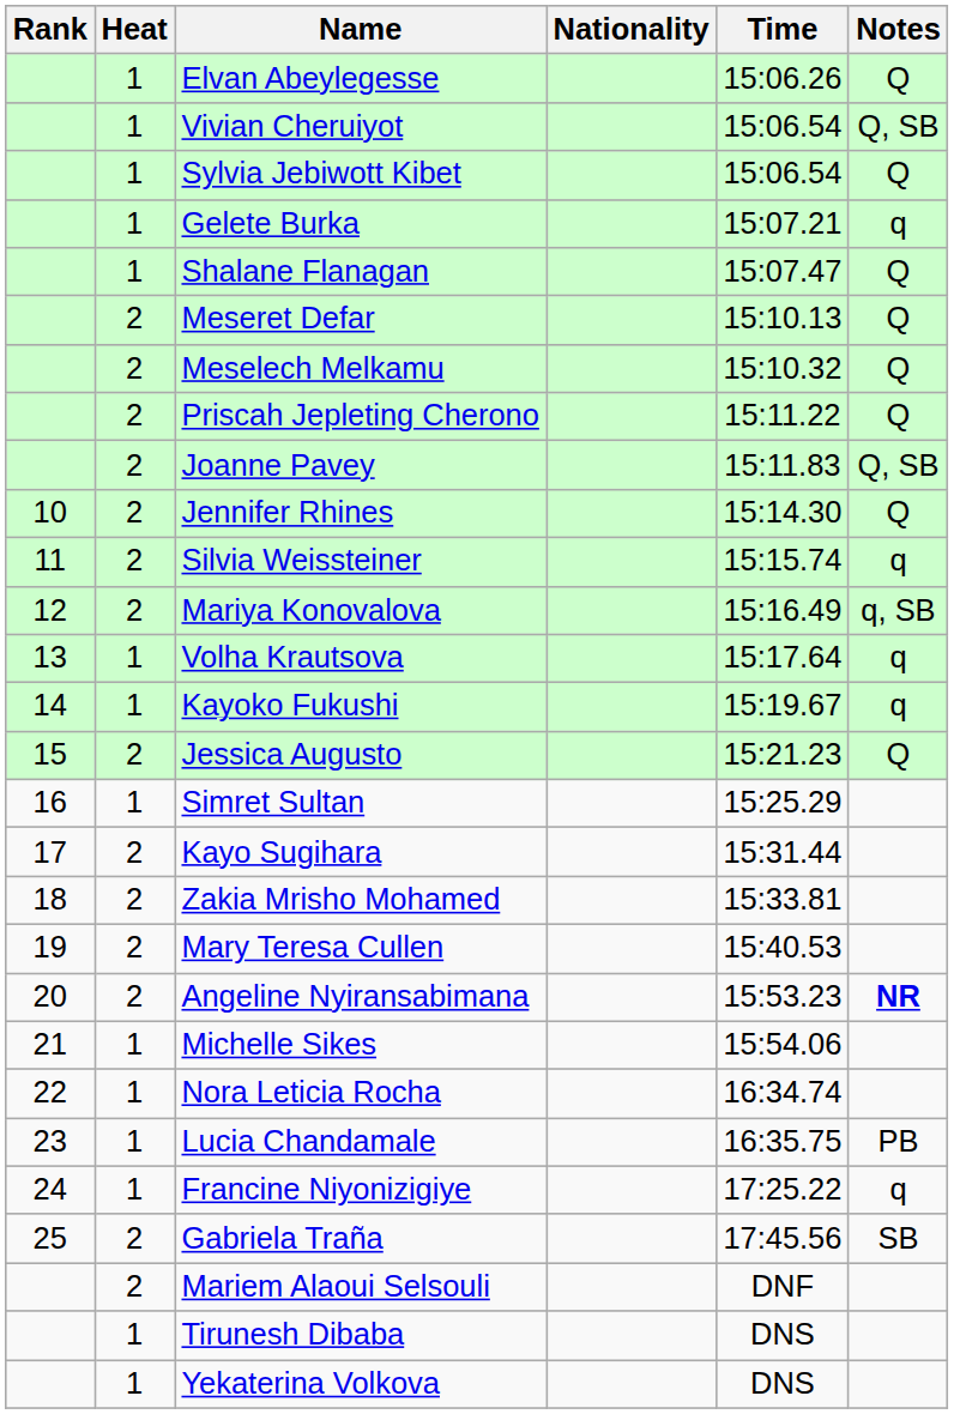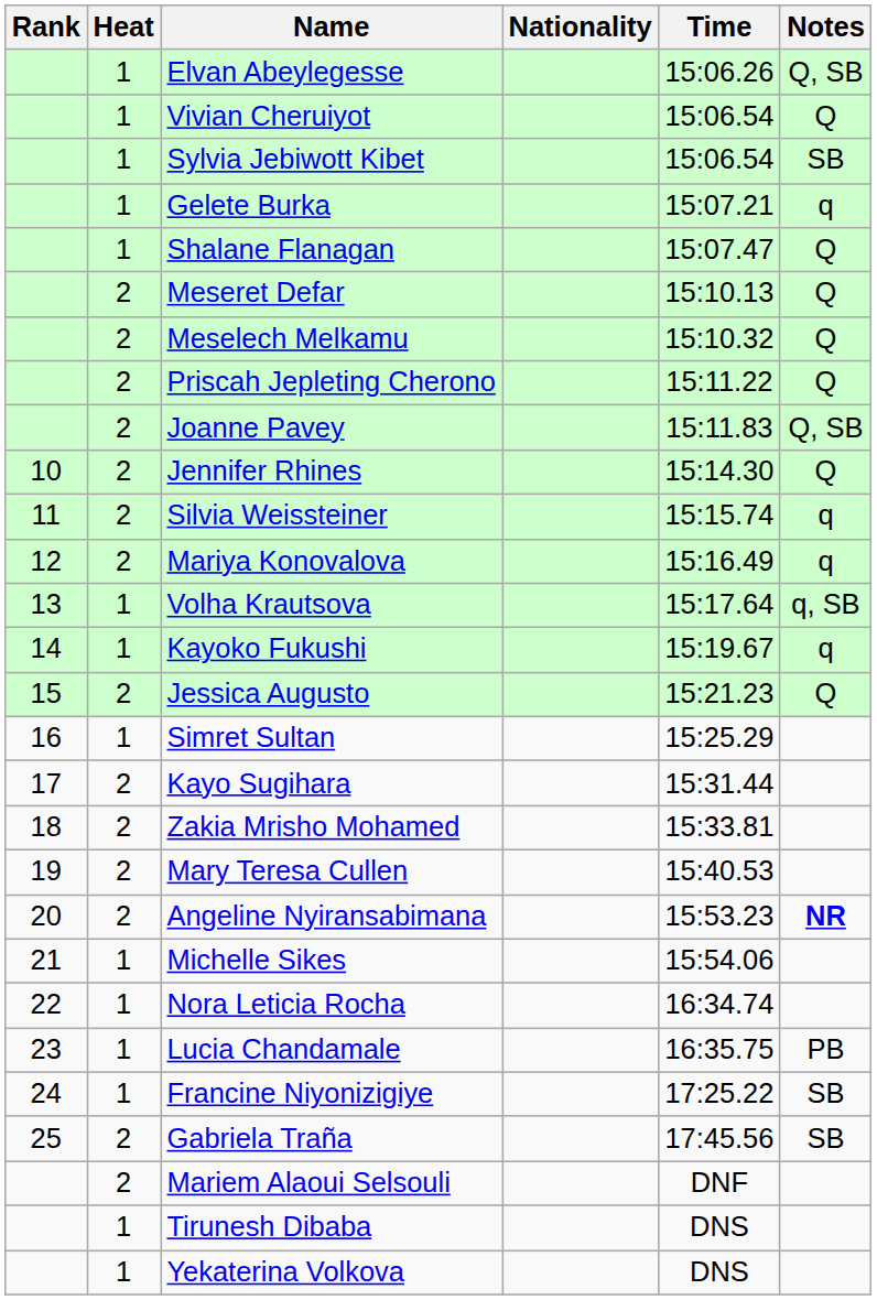 <table class="wikitable sortable" style="text-align:center">
 <tr>
 <th>Rank</th>
 <th>Heat</th>
 <th>Name</th>
 <th>Nationality</th>
 <th>Time</th>
 <th>Notes</th>
 </tr>
 <tr bgcolor=ccffcc>
 <td></td>
 <td>1</td>
 <td align=left><a href='#'>Elvan Abeylegesse</a></td>
 <td align=left></td>
 <td>15:06.26</td>
-<td>Q</td>
+<td>Q, SB</td>
 </tr>
 <tr bgcolor=ccffcc>
 <td></td>
 <td>1</td>
 <td align=left><a href='#'>Vivian Cheruiyot</a></td>
 <td align=left></td>
 <td>15:06.54</td>
-<td>Q, SB</td>
+<td>Q</td>
 </tr>
 <tr bgcolor=ccffcc>
 <td></td>
 <td>1</td>
 <td align=left><a href='#'>Sylvia Jebiwott Kibet</a></td>
 <td align=left></td>
 <td>15:06.54</td>
-<td>Q</td>
+<td>SB</td>
 </tr>
 <tr bgcolor=ccffcc>
 <td></td>
 <td>1</td>
 <td align=left><a href='#'>Gelete Burka</a></td>
 <td align=left></td>
 <td>15:07.21</td>
 <td>q</td>
 </tr>
 <tr bgcolor=ccffcc>
 <td></td>
 <td>1</td>
 <td align=left><a href='#'>Shalane Flanagan</a></td>
 <td align=left></td>
 <td>15:07.47</td>
 <td>Q</td>
 </tr>
 <tr bgcolor=ccffcc>
 <td></td>
 <td>2</td>
 <td align=left><a href='#'>Meseret Defar</a></td>
 <td align=left></td>
 <td>15:10.13</td>
 <td>Q</td>
 </tr>
 <tr bgcolor=ccffcc>
 <td></td>
 <td>2</td>
 <td align=left><a href='#'>Meselech Melkamu</a></td>
 <td align=left></td>
 <td>15:10.32</td>
 <td>Q</td>
 </tr>
 <tr bgcolor=ccffcc>
 <td></td>
 <td>2</td>
 <td align=left><a href='#'>Priscah Jepleting Cherono</a></td>
 <td align=left></td>
 <td>15:11.22</td>
 <td>Q</td>
 </tr>
 <tr bgcolor=ccffcc>
 <td></td>
 <td>2</td>
 <td align=left><a href='#'>Joanne Pavey</a></td>
 <td align=left></td>
 <td>15:11.83</td>
 <td>Q, SB</td>
 </tr>
 <tr bgcolor=ccffcc>
 <td>10</td>
 <td>2</td>
 <td align=left><a href='#'>Jennifer Rhines</a></td>
 <td align=left></td>
 <td>15:14.30</td>
 <td>Q</td>
 </tr>
 <tr bgcolor=ccffcc>
 <td>11</td>
 <td>2</td>
 <td align=left><a href='#'>Silvia Weissteiner</a></td>
 <td align=left></td>
 <td>15:15.74</td>
 <td>q</td>
 </tr>
 <tr bgcolor=ccffcc>
 <td>12</td>
 <td>2</td>
 <td align=left><a href='#'>Mariya Konovalova</a></td>
 <td align=left></td>
 <td>15:16.49</td>
-<td>q, SB</td>
+<td>q</td>
 </tr>
 <tr bgcolor=ccffcc>
 <td>13</td>
 <td>1</td>
 <td align=left><a href='#'>Volha Krautsova</a></td>
 <td align=left></td>
 <td>15:17.64</td>
-<td>q</td>
+<td>q, SB</td>
 </tr>
 <tr bgcolor=ccffcc>
 <td>14</td>
 <td>1</td>
 <td align=left><a href='#'>Kayoko Fukushi</a></td>
 <td align=left></td>
 <td>15:19.67</td>
 <td>q</td>
 </tr>
 <tr bgcolor=ccffcc>
 <td>15</td>
 <td>2</td>
 <td align=left><a href='#'>Jessica Augusto</a></td>
 <td align=left></td>
 <td>15:21.23</td>
 <td>Q</td>
 </tr>
 <tr>
 <td>16</td>
 <td>1</td>
 <td align=left><a href='#'>Simret Sultan</a></td>
 <td align=left></td>
 <td>15:25.29</td>
 <td></td>
 </tr>
 <tr>
 <td>17</td>
 <td>2</td>
 <td align=left><a href='#'>Kayo Sugihara</a></td>
 <td align=left></td>
 <td>15:31.44</td>
 <td></td>
 </tr>
 <tr>
 <td>18</td>
 <td>2</td>
 <td align=left><a href='#'>Zakia Mrisho Mohamed</a></td>
 <td align=left></td>
 <td>15:33.81</td>
 <td></td>
 </tr>
 <tr>
 <td>19</td>
 <td>2</td>
 <td align=left><a href='#'>Mary Teresa Cullen</a></td>
 <td align=left></td>
 <td>15:40.53</td>
 <td></td>
 </tr>
 <tr>
 <td>20</td>
 <td>2</td>
 <td align=left><a href='#'>Angeline Nyiransabimana</a></td>
 <td align=left></td>
 <td>15:53.23</td>
 <td><strong><a href='#'>NR</a></strong></td>
 </tr>
 <tr>
 <td>21</td>
 <td>1</td>
 <td align=left><a href='#'>Michelle Sikes</a></td>
 <td align=left></td>
 <td>15:54.06</td>
 <td></td>
 </tr>
 <tr>
 <td>22</td>
 <td>1</td>
 <td align=left><a href='#'>Nora Leticia Rocha</a></td>
 <td align=left></td>
 <td>16:34.74</td>
 <td></td>
 </tr>
 <tr>
 <td>23</td>
 <td>1</td>
 <td align=left><a href='#'>Lucia Chandamale</a></td>
 <td align=left></td>
 <td>16:35.75</td>
 <td>PB</td>
 </tr>
 <tr>
 <td>24</td>
 <td>1</td>
 <td align=left><a href='#'>Francine Niyonizigiye</a></td>
 <td align=left></td>
 <td>17:25.22</td>
-<td>q</td>
+<td>SB</td>
 </tr>
 <tr>
 <td>25</td>
 <td>2</td>
 <td align=left><a href='#'>Gabriela Traña</a></td>
 <td align=left></td>
 <td>17:45.56</td>
 <td>SB</td>
 </tr>
 <tr>
 <td></td>
 <td>2</td>
 <td align=left><a href='#'>Mariem Alaoui Selsouli</a></td>
 <td align=left></td>
 <td>DNF</td>
 <td></td>
 </tr>
 <tr>
 <td></td>
 <td>1</td>
 <td align=left><a href='#'>Tirunesh Dibaba</a></td>
 <td align=left></td>
 <td>DNS</td>
 <td></td>
 </tr>
 <tr>
 <td></td>
 <td>1</td>
 <td align=left><a href='#'>Yekaterina Volkova</a></td>
 <td align=left></td>
 <td>DNS</td>
 <td></td>
 </tr>
 </table>
